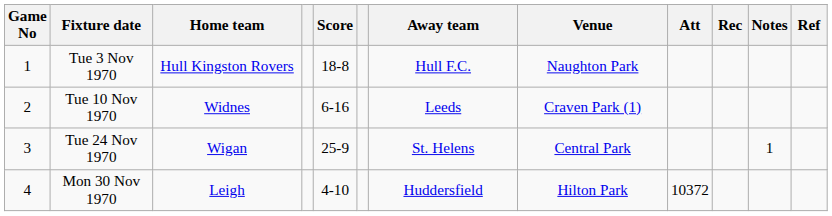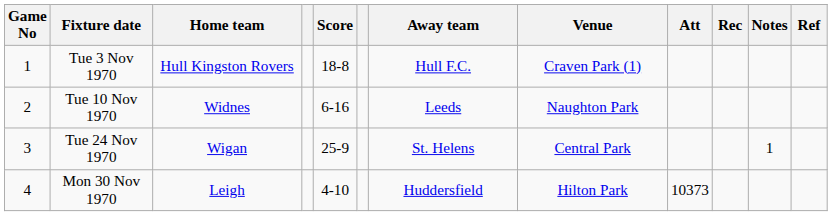 <table class="wikitable" style="text-align:center;">
 <tr>
 <th width=20 abbr="No">Game No</th>
 <th width=100 abbr="Date">Fixture date</th>
 <th width=150 abbr="Home team">Home team</th>
 <th width=5 abbr="space"></th>
 <th width=20 abbr="Score">Score</th>
 <th width=5 abbr="space"></th>
 <th width=150 abbr="Away team">Away team</th>
 <th width=150 abbr="Venue">Venue</th>
 <th width=30 abbr="Att">Att</th>
 <th width=30 abbr="Rec">Rec</th>
 <th width=20 abbr="Notes">Notes</th>
 <th width=30 abbr="Ref">Ref</th>
 </tr>
 <tr>
 <td>1</td>
 <td>Tue 3 Nov 1970</td>
 <td><a href='#'>Hull Kingston Rovers</a></td>
 <td></td>
 <td>18-8</td>
 <td></td>
 <td><a href='#'>Hull F.C.</a></td>
-<td><a href='#'>Naughton Park</a></td>
+<td><a href='#'>Craven Park (1)</a></td>
 <td></td>
 <td></td>
 <td></td>
 <td></td>
 </tr>
 <tr>
 <td>2</td>
 <td>Tue 10 Nov 1970</td>
 <td><a href='#'>Widnes</a></td>
 <td></td>
 <td>6-16</td>
 <td></td>
 <td><a href='#'>Leeds</a></td>
-<td><a href='#'>Craven Park (1)</a></td>
+<td><a href='#'>Naughton Park</a></td>
 <td></td>
 <td></td>
 <td></td>
 <td></td>
 </tr>
 <tr>
 <td>3</td>
 <td>Tue 24 Nov 1970</td>
 <td><a href='#'>Wigan</a></td>
 <td></td>
 <td>25-9</td>
 <td></td>
 <td><a href='#'>St. Helens</a></td>
 <td><a href='#'>Central Park</a></td>
 <td></td>
 <td></td>
 <td>1</td>
 <td></td>
 </tr>
 <tr>
 <td>4</td>
 <td>Mon 30 Nov 1970</td>
 <td><a href='#'>Leigh</a></td>
 <td></td>
 <td>4-10</td>
 <td></td>
 <td><a href='#'>Huddersfield</a></td>
 <td><a href='#'>Hilton Park</a></td>
-<td>10372</td>
+<td>10373</td>
 <td></td>
 <td></td>
 <td></td>
 </tr>
 </table>
